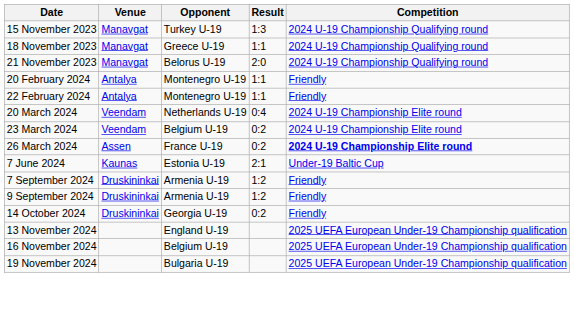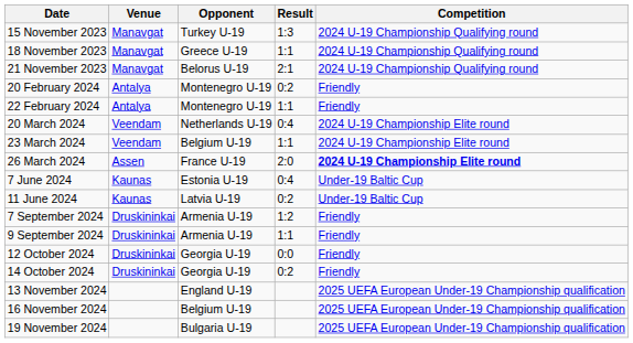 <table class="wikitable">
 <tr>
 <th>Date</th>
 <th>Venue</th>
 <th>Opponent</th>
 <th>Result</th>
 <th>Competition</th>
 </tr>
 <tr>
 <td>15 November 2023</td>
 <td> <a href='#'>Manavgat</a></td>
 <td> Turkey U-19</td>
 <td>1:3</td>
 <td><a href='#'>2024 U-19 Championship Qualifying round</a></td>
 </tr>
 <tr>
 <td>18 November 2023</td>
 <td> <a href='#'>Manavgat</a></td>
 <td> Greece U-19</td>
 <td>1:1</td>
 <td><a href='#'>2024 U-19 Championship Qualifying round</a></td>
 </tr>
 <tr>
 <td>21 November 2023</td>
 <td> <a href='#'>Manavgat</a></td>
 <td> Belorus U-19</td>
-<td>2:0</td>
+<td>2:1</td>
 <td><a href='#'>2024 U-19 Championship Qualifying round</a></td>
 </tr>
 <tr>
 <td>20 February 2024</td>
 <td> <a href='#'>Antalya</a></td>
 <td> Montenegro U-19</td>
-<td>1:1</td>
+<td>0:2</td>
 <td><a href='#'>Friendly</a></td>
 </tr>
 <tr>
 <td>22 February 2024</td>
 <td> <a href='#'>Antalya</a></td>
 <td> Montenegro U-19</td>
 <td>1:1</td>
 <td><a href='#'>Friendly</a></td>
 </tr>
 <tr>
 <td>20 March 2024</td>
 <td> <a href='#'>Veendam</a></td>
 <td> Netherlands U-19</td>
 <td>0:4</td>
 <td><a href='#'>2024 U-19 Championship Elite round</a></td>
 </tr>
 <tr>
 <td>23 March 2024</td>
 <td> <a href='#'>Veendam</a></td>
 <td> Belgium U-19</td>
-<td>0:2</td>
+<td>1:1</td>
 <td><a href='#'>2024 U-19 Championship Elite round</a></td>
 </tr>
 <tr>
 <td>26 March 2024</td>
 <td> <a href='#'>Assen</a></td>
 <td> France U-19</td>
-<td>0:2</td>
+<td>2:0</td>
 <td><strong><a href='#'>2024 U-19 Championship Elite round</a></strong></td>
 </tr>
 <tr>
 <td>7 June 2024</td>
 <td> <a href='#'>Kaunas</a></td>
 <td> Estonia U-19</td>
-<td>2:1</td>
+<td>0:4</td>
+<td><a href='#'>Under-19 Baltic Cup</a></td>
+</tr>
+<tr>
+<td>11 June 2024</td>
+<td> <a href='#'>Kaunas</a></td>
+<td> Latvia U-19</td>
+<td>0:2</td>
 <td><a href='#'>Under-19 Baltic Cup</a></td>
 </tr>
 <tr>
 <td>7 September 2024</td>
 <td> <a href='#'>Druskininkai</a></td>
 <td> Armenia U-19</td>
 <td>1:2</td>
 <td><a href='#'>Friendly</a></td>
 </tr>
 <tr>
 <td>9 September 2024</td>
 <td> <a href='#'>Druskininkai</a></td>
 <td> Armenia U-19</td>
-<td>1:2</td>
+<td>1:1</td>
+<td><a href='#'>Friendly</a></td>
+</tr>
+<tr>
+<td>12 October 2024</td>
+<td> <a href='#'>Druskininkai</a></td>
+<td> Georgia U-19</td>
+<td>0:0</td>
 <td><a href='#'>Friendly</a></td>
 </tr>
 <tr>
 <td>14 October 2024</td>
 <td> <a href='#'>Druskininkai</a></td>
 <td> Georgia U-19</td>
 <td>0:2</td>
 <td><a href='#'>Friendly</a></td>
 </tr>
 <tr>
 <td>13 November 2024</td>
 <td></td>
 <td> England U-19</td>
 <td></td>
 <td><a href='#'>2025 UEFA European Under-19 Championship qualification</a></td>
 </tr>
 <tr>
 <td>16 November 2024</td>
 <td></td>
 <td> Belgium U-19</td>
 <td></td>
 <td><a href='#'>2025 UEFA European Under-19 Championship qualification</a></td>
 </tr>
 <tr>
 <td>19 November 2024</td>
 <td></td>
 <td> Bulgaria U-19</td>
 <td></td>
 <td><a href='#'>2025 UEFA European Under-19 Championship qualification</a></td>
 </tr>
 </table>
